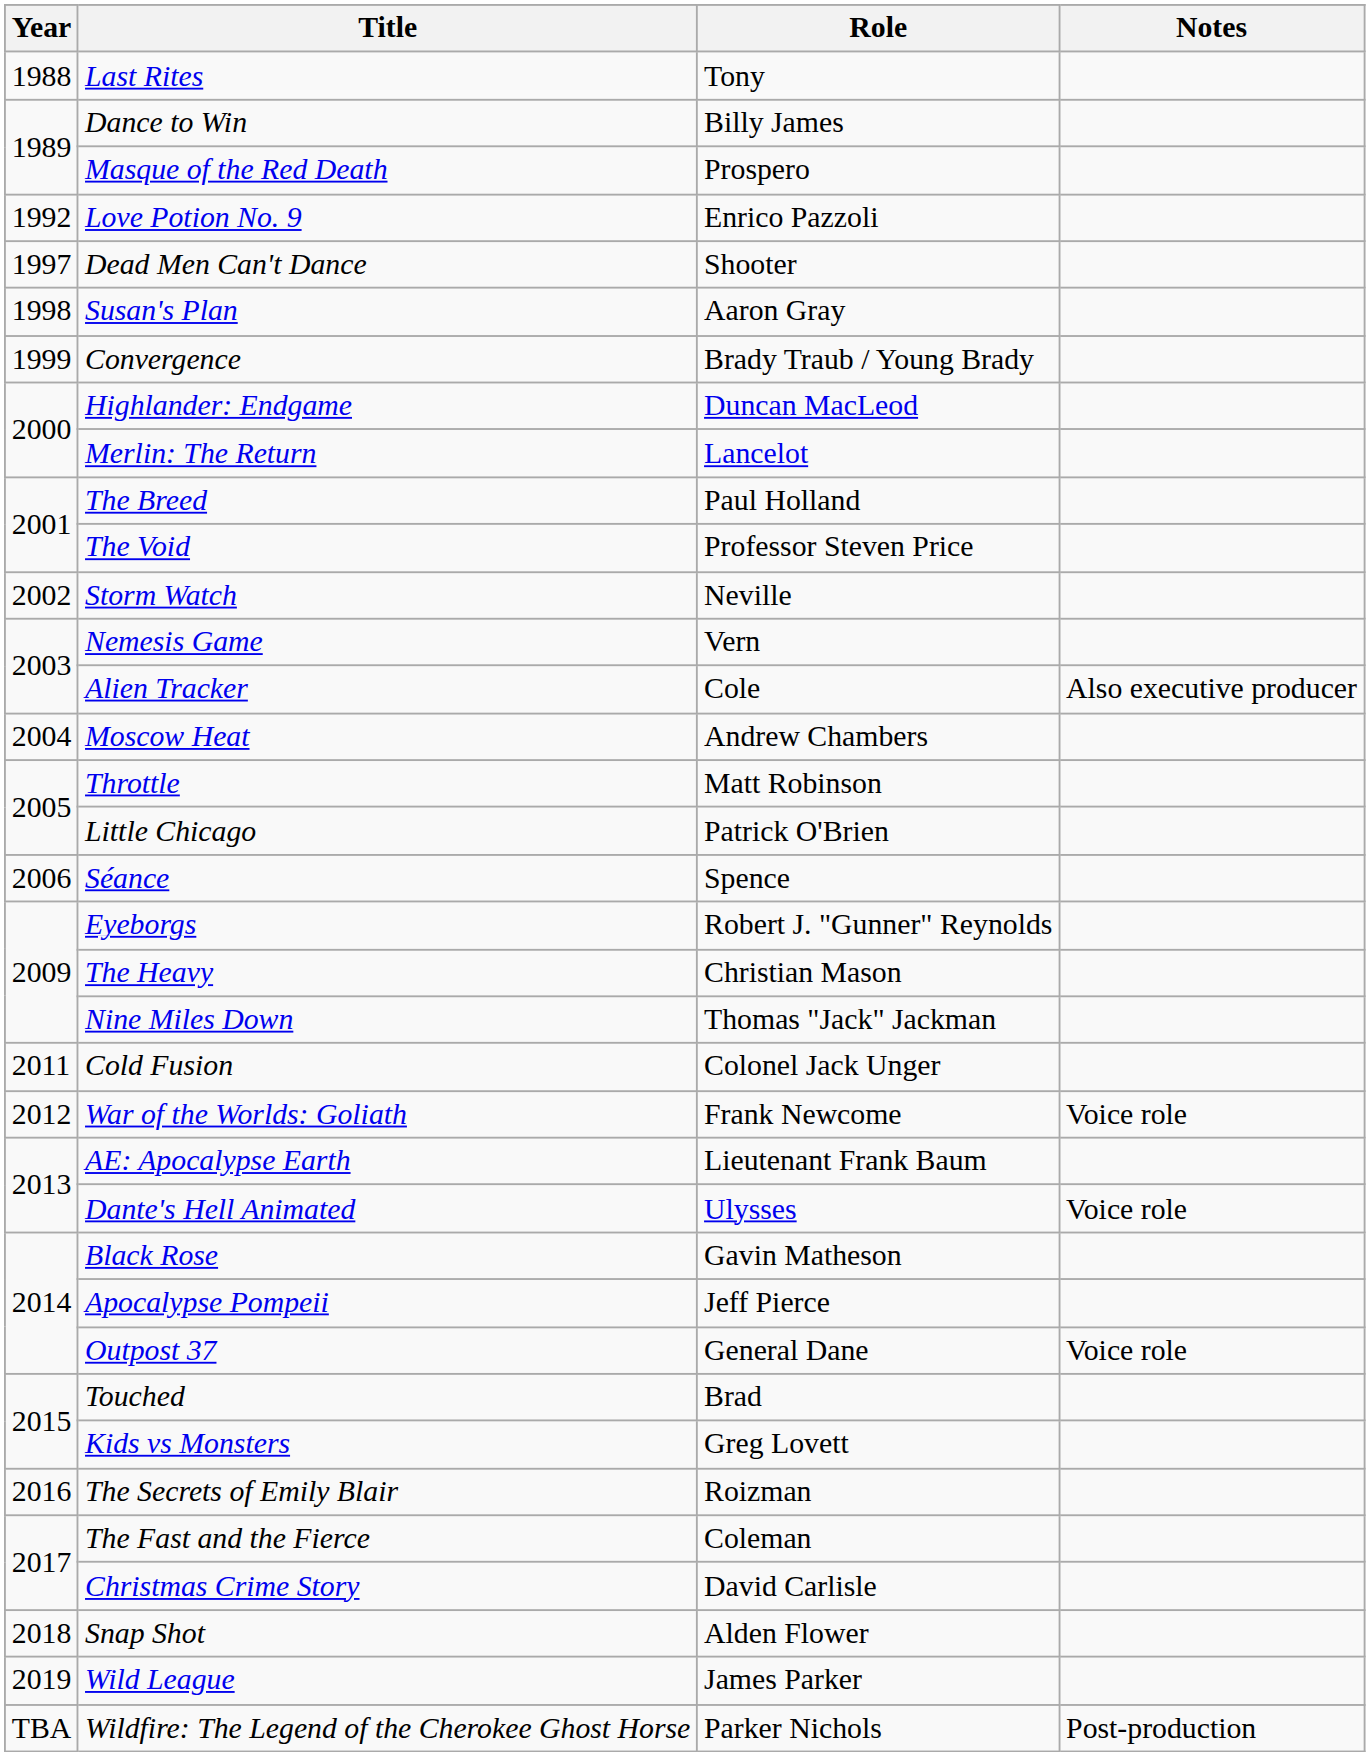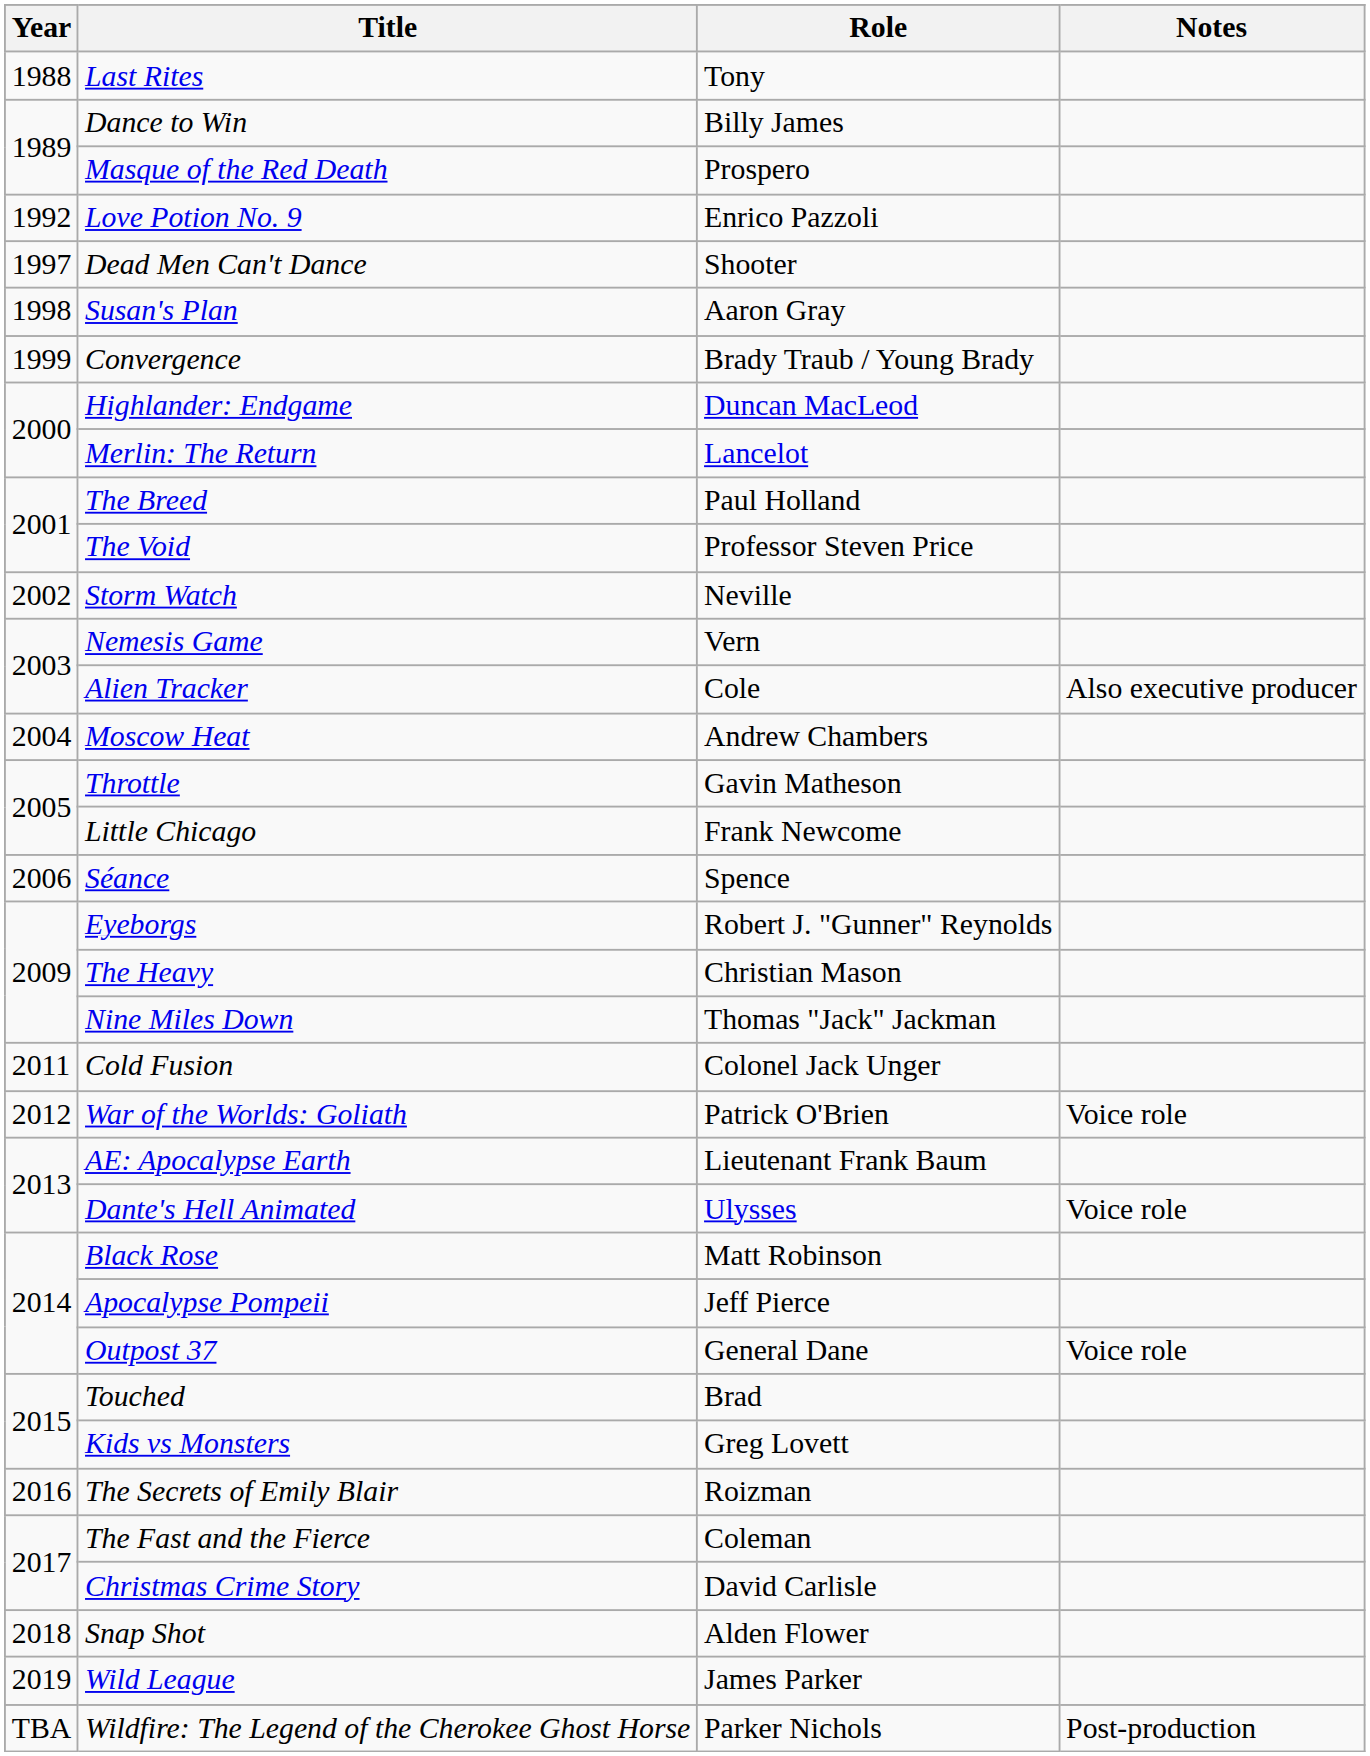 <table class="wikitable sortable">
 <tr>
 <th>Year</th>
 <th>Title</th>
 <th>Role</th>
 <th class="unsortable">Notes</th>
 </tr>
 <tr>
 <td>1988</td>
 <td><em><a href='#'>Last Rites</a></em></td>
 <td>Tony</td>
 <td></td>
 </tr>
 <tr>
 <td rowspan=2>1989</td>
 <td><em>Dance to Win</em></td>
 <td>Billy James</td>
 <td></td>
 </tr>
 <tr>
 <td><em><a href='#'>Masque of the Red Death</a></em></td>
 <td>Prospero</td>
 <td></td>
 </tr>
 <tr>
 <td>1992</td>
 <td><em><a href='#'>Love Potion No. 9</a></em></td>
 <td>Enrico Pazzoli</td>
 <td></td>
 </tr>
 <tr>
 <td>1997</td>
 <td><em>Dead Men Can't Dance</em></td>
 <td>Shooter</td>
 <td></td>
 </tr>
 <tr>
 <td>1998</td>
 <td><em><a href='#'>Susan's Plan</a></em></td>
 <td>Aaron Gray</td>
 <td></td>
 </tr>
 <tr>
 <td>1999</td>
 <td><em>Convergence</em></td>
 <td>Brady Traub / Young Brady</td>
 <td></td>
 </tr>
 <tr>
 <td rowspan=2>2000</td>
 <td><em><a href='#'>Highlander: Endgame</a></em></td>
 <td><a href='#'>Duncan MacLeod</a></td>
 <td></td>
 </tr>
 <tr>
 <td><em><a href='#'>Merlin: The Return</a></em></td>
 <td><a href='#'>Lancelot</a></td>
 <td></td>
 </tr>
 <tr>
 <td rowspan=2>2001</td>
 <td><em><a href='#'>The Breed</a></em></td>
 <td>Paul Holland</td>
 <td></td>
 </tr>
 <tr>
 <td><em><a href='#'>The Void</a></em></td>
 <td>Professor Steven Price</td>
 <td></td>
 </tr>
 <tr>
 <td>2002</td>
 <td><em><a href='#'>Storm Watch</a></em></td>
 <td>Neville</td>
 <td></td>
 </tr>
 <tr>
 <td rowspan=2>2003</td>
 <td><em><a href='#'>Nemesis Game</a></em></td>
 <td>Vern</td>
 <td></td>
 </tr>
 <tr>
 <td><em><a href='#'>Alien Tracker</a></em></td>
 <td>Cole</td>
 <td>Also executive producer</td>
 </tr>
 <tr>
 <td>2004</td>
 <td><em><a href='#'>Moscow Heat</a></em></td>
 <td>Andrew Chambers</td>
 <td></td>
 </tr>
 <tr>
 <td rowspan=2>2005</td>
 <td><em><a href='#'>Throttle</a></em></td>
-<td>Matt Robinson</td>
+<td>Gavin Matheson</td>
 <td></td>
 </tr>
 <tr>
 <td><em>Little Chicago</em></td>
-<td>Patrick O'Brien</td>
+<td>Frank Newcome</td>
 <td></td>
 </tr>
 <tr>
 <td>2006</td>
 <td><em><a href='#'>Séance</a></em></td>
 <td>Spence</td>
 <td></td>
 </tr>
 <tr>
 <td rowspan=3>2009</td>
 <td><em><a href='#'>Eyeborgs</a></em></td>
 <td>Robert J. "Gunner" Reynolds</td>
 <td></td>
 </tr>
 <tr>
 <td><em><a href='#'>The Heavy</a></em></td>
 <td>Christian Mason</td>
 <td></td>
 </tr>
 <tr>
 <td><em><a href='#'>Nine Miles Down</a></em></td>
 <td>Thomas "Jack" Jackman</td>
 <td></td>
 </tr>
 <tr>
 <td>2011</td>
 <td><em>Cold Fusion</em></td>
 <td>Colonel Jack Unger</td>
 <td></td>
 </tr>
 <tr>
 <td>2012</td>
 <td><em><a href='#'>War of the Worlds: Goliath</a></em></td>
-<td>Frank Newcome</td>
+<td>Patrick O'Brien</td>
 <td>Voice role</td>
 </tr>
 <tr>
 <td rowspan=2>2013</td>
 <td><em><a href='#'>AE: Apocalypse Earth</a></em></td>
 <td>Lieutenant Frank Baum</td>
 <td></td>
 </tr>
 <tr>
 <td><em><a href='#'>Dante's Hell Animated</a></em></td>
 <td><a href='#'>Ulysses</a></td>
 <td>Voice role</td>
 </tr>
 <tr>
 <td rowspan=3>2014</td>
 <td><em><a href='#'>Black Rose</a></em></td>
-<td>Gavin Matheson</td>
+<td>Matt Robinson</td>
 <td></td>
 </tr>
 <tr>
 <td><em><a href='#'>Apocalypse Pompeii</a></em></td>
 <td>Jeff Pierce</td>
 <td></td>
 </tr>
 <tr>
 <td><em><a href='#'>Outpost 37</a></em></td>
 <td>General Dane</td>
 <td>Voice role</td>
 </tr>
 <tr>
 <td rowspan=2>2015</td>
 <td><em>Touched</em></td>
 <td>Brad</td>
 <td></td>
 </tr>
 <tr>
 <td><em><a href='#'>Kids vs Monsters</a></em></td>
 <td>Greg Lovett</td>
 <td></td>
 </tr>
 <tr>
 <td>2016</td>
 <td><em>The Secrets of Emily Blair</em></td>
 <td>Roizman</td>
 <td></td>
 </tr>
 <tr>
 <td rowspan=2>2017</td>
 <td><em>The Fast and the Fierce</em></td>
 <td>Coleman</td>
 <td></td>
 </tr>
 <tr>
 <td><em><a href='#'>Christmas Crime Story</a></em></td>
 <td>David Carlisle</td>
 <td></td>
 </tr>
 <tr>
 <td>2018</td>
 <td><em>Snap Shot</em></td>
 <td>Alden Flower</td>
 <td></td>
 </tr>
 <tr>
 <td>2019</td>
 <td><em><a href='#'>Wild League</a></em></td>
 <td>James Parker</td>
 <td></td>
 </tr>
 <tr>
 <td>TBA</td>
 <td><em>Wildfire: The Legend of the Cherokee Ghost Horse</em></td>
 <td>Parker Nichols</td>
 <td>Post-production</td>
 </tr>
 </table>
